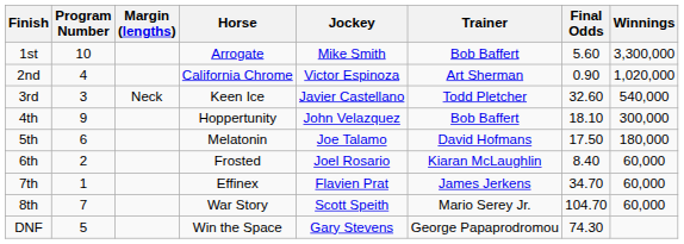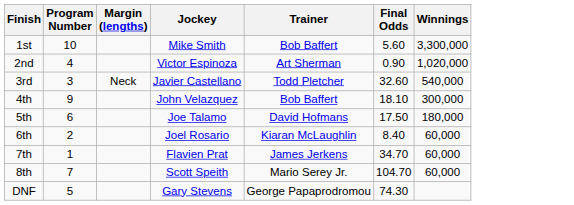 <table class="wikitable sortable" style="text-align:center">
 <tr>
 <th>Finish</th>
 <th>Program<br>Number</th>
 <th>Margin<br>(<a href='#'>lengths</a>)</th>
-<th>Horse</th>
 <th>Jockey</th>
 <th>Trainer</th>
 <th>Final<br> Odds</th>
 <th>Winnings</th>
 </tr>
 <tr>
 <td>1st</td>
 <td>10</td>
 <td></td>
-<td><a href='#'>Arrogate</a></td>
 <td><a href='#'>Mike Smith</a></td>
 <td><a href='#'>Bob Baffert</a></td>
 <td>5.60</td>
 <td>3,300,000</td>
 </tr>
 <tr>
 <td>2nd</td>
 <td>4</td>
 <td></td>
-<td><a href='#'>California Chrome</a></td>
 <td><a href='#'>Victor Espinoza</a></td>
 <td><a href='#'>Art Sherman</a></td>
 <td>0.90</td>
 <td>1,020,000</td>
 </tr>
 <tr>
 <td>3rd</td>
 <td>3</td>
 <td>Neck</td>
-<td>Keen Ice</td>
 <td><a href='#'>Javier Castellano</a></td>
 <td><a href='#'>Todd Pletcher</a></td>
 <td>32.60</td>
 <td>540,000</td>
 </tr>
 <tr>
 <td>4th</td>
 <td>9</td>
 <td></td>
-<td>Hoppertunity</td>
 <td><a href='#'>John Velazquez</a></td>
 <td><a href='#'>Bob Baffert</a></td>
 <td>18.10</td>
 <td>300,000</td>
 </tr>
 <tr>
 <td>5th</td>
 <td>6</td>
 <td></td>
-<td>Melatonin</td>
 <td><a href='#'>Joe Talamo</a></td>
 <td><a href='#'>David Hofmans</a></td>
 <td>17.50</td>
 <td>180,000</td>
 </tr>
 <tr>
 <td>6th</td>
 <td>2</td>
 <td></td>
-<td>Frosted</td>
 <td><a href='#'>Joel Rosario</a></td>
 <td><a href='#'>Kiaran McLaughlin</a></td>
 <td>8.40</td>
 <td>60,000</td>
 </tr>
 <tr>
 <td>7th</td>
 <td>1</td>
 <td></td>
-<td>Effinex</td>
 <td><a href='#'>Flavien Prat</a></td>
 <td><a href='#'>James Jerkens</a></td>
 <td>34.70</td>
 <td>60,000</td>
 </tr>
 <tr>
 <td>8th</td>
 <td>7</td>
 <td></td>
-<td>War Story</td>
 <td><a href='#'>Scott Speith</a></td>
 <td>Mario Serey Jr.</td>
 <td>104.70</td>
 <td>60,000</td>
 </tr>
 <tr>
 <td>DNF</td>
 <td>5</td>
 <td></td>
-<td>Win the Space</td>
 <td><a href='#'>Gary Stevens</a></td>
 <td>George Papaprodromou</td>
 <td>74.30</td>
 <td></td>
 </tr>
 </table>
